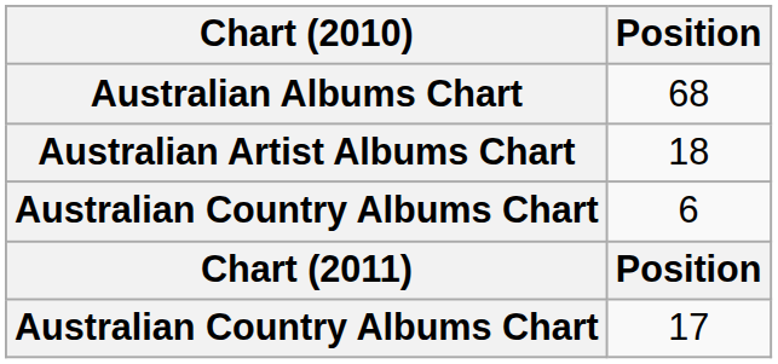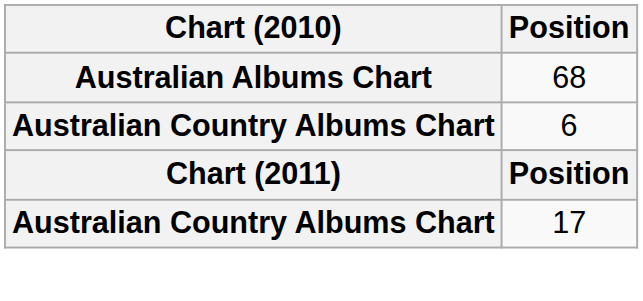 <table class="wikitable sortable plainrowheaders" style="text-align:center">
 <tr>
 <th scope="col">Chart (2010)</th>
 <th scope="col">Position</th>
 </tr>
 <tr>
 <th scope="row">Australian Albums Chart</th>
 <td>68</td>
-</tr>
-<tr>
-<th scope="row">Australian Artist Albums Chart</th>
-<td>18</td>
 </tr>
 <tr>
 <th scope="row">Australian Country Albums Chart</th>
 <td>6</td>
 </tr>
 <tr>
 <th scope="col">Chart (2011)</th>
 <th scope="col">Position</th>
 </tr>
 <tr>
 <th scope="row">Australian Country Albums Chart</th>
 <td>17</td>
 </tr>
 </table>
